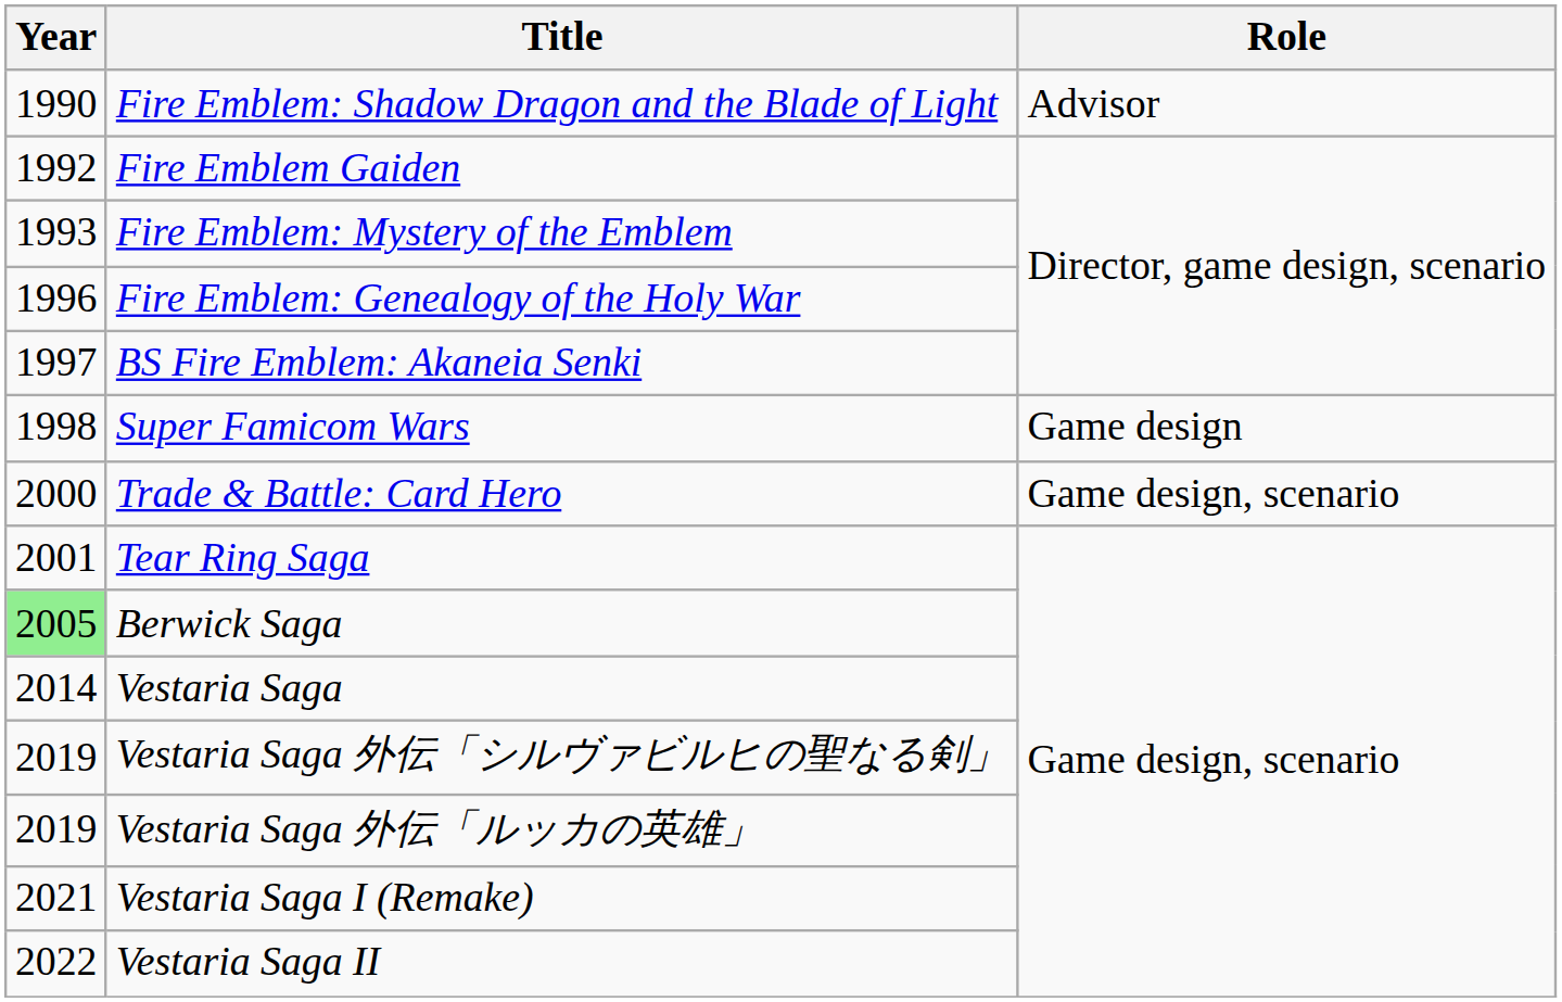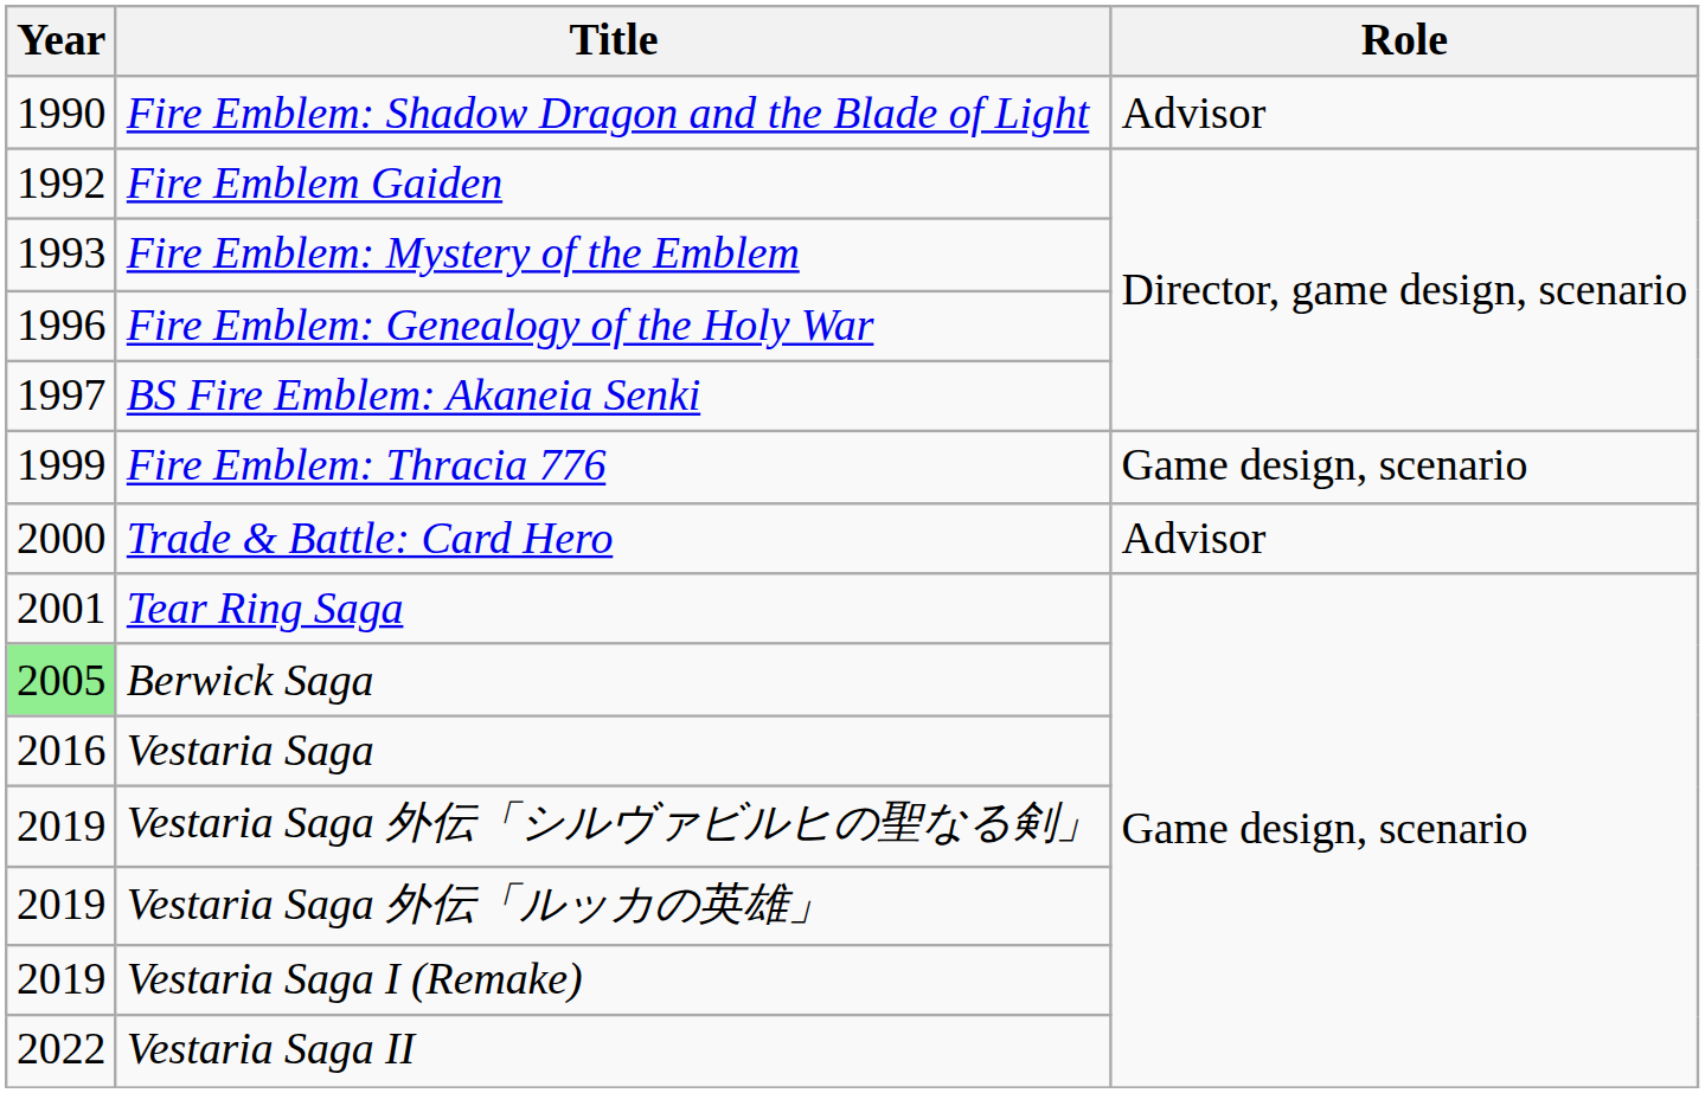 <table class="wikitable sortable">
 <tr>
 <th scope="col">Year</th>
 <th scope="col">Title</th>
 <th scope="col">Role</th>
 </tr>
 <tr>
 <td>1990</td>
 <td><em><a href='#'>Fire Emblem: Shadow Dragon and the Blade of Light</a></em></td>
 <td>Advisor</td>
 </tr>
 <tr>
 <td>1992</td>
 <td><em><a href='#'>Fire Emblem Gaiden</a></em></td>
 <td rowspan="4">Director, game design, scenario</td>
 </tr>
 <tr>
 <td>1993</td>
 <td><em><a href='#'>Fire Emblem: Mystery of the Emblem</a></em></td>
 </tr>
 <tr>
 <td>1996</td>
 <td><em><a href='#'>Fire Emblem: Genealogy of the Holy War</a></em></td>
 </tr>
 <tr>
 <td>1997</td>
 <td><em><a href='#'>BS Fire Emblem: Akaneia Senki</a></em></td>
 </tr>
 <tr>
-<td>1998</td>
-<td><em><a href='#'>Super Famicom Wars</a></em></td>
-<td>Game design</td>
+<td>1999</td>
+<td><em><a href='#'>Fire Emblem: Thracia 776</a></em></td>
+<td>Game design, scenario</td>
 </tr>
 <tr>
 <td>2000</td>
 <td><em><a href='#'>Trade & Battle: Card Hero</a></em></td>
-<td>Game design, scenario</td>
+<td>Advisor</td>
 </tr>
 <tr>
 <td>2001</td>
 <td><em><a href='#'>Tear Ring Saga</a></em></td>
 <td rowspan="7">Game design, scenario</td>
 </tr>
 <tr>
 <td style="background: lightgreen;">2005</td>
 <td><em>Berwick Saga</em></td>
 </tr>
 <tr>
-<td>2014</td>
+<td>2016</td>
 <td><em>Vestaria Saga</em></td>
 </tr>
 <tr>
 <td>2019</td>
 <td><em>Vestaria Saga 外伝「シルヴァビルヒの聖なる剣」</em></td>
 </tr>
 <tr>
 <td>2019</td>
 <td><em>Vestaria Saga 外伝「ルッカの英雄」</em></td>
 </tr>
 <tr>
-<td>2021</td>
+<td>2019</td>
 <td><em>Vestaria Saga I (Remake)</em></td>
 </tr>
 <tr>
 <td>2022</td>
 <td><em>Vestaria Saga II</em></td>
 </tr>
 </table>
